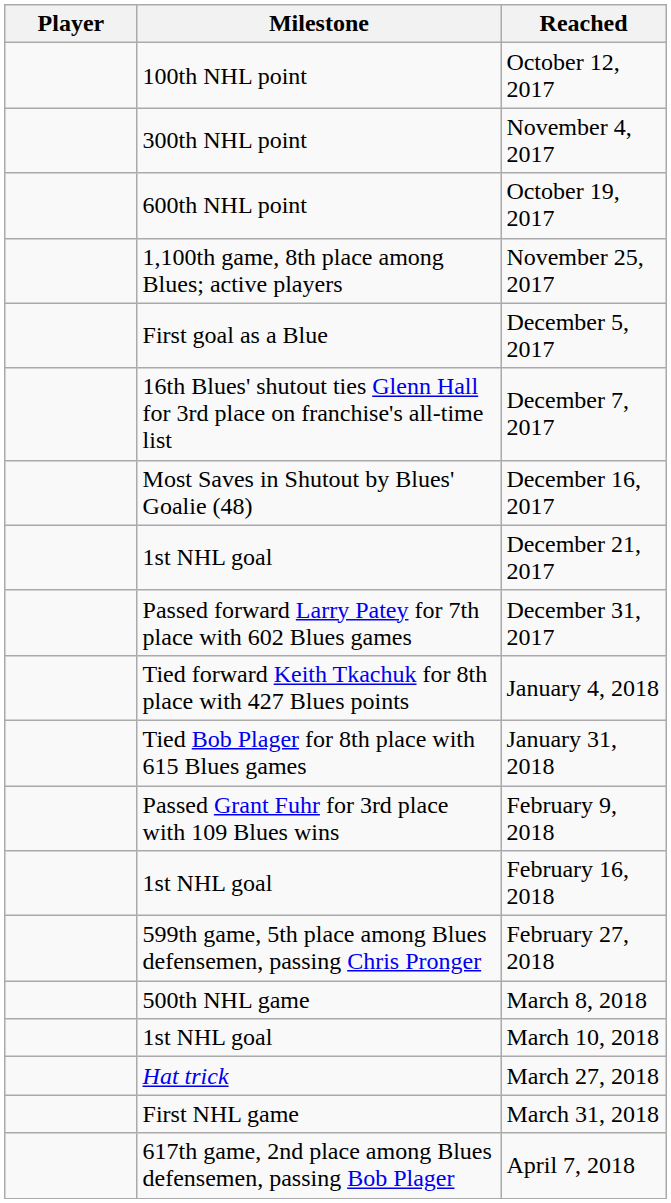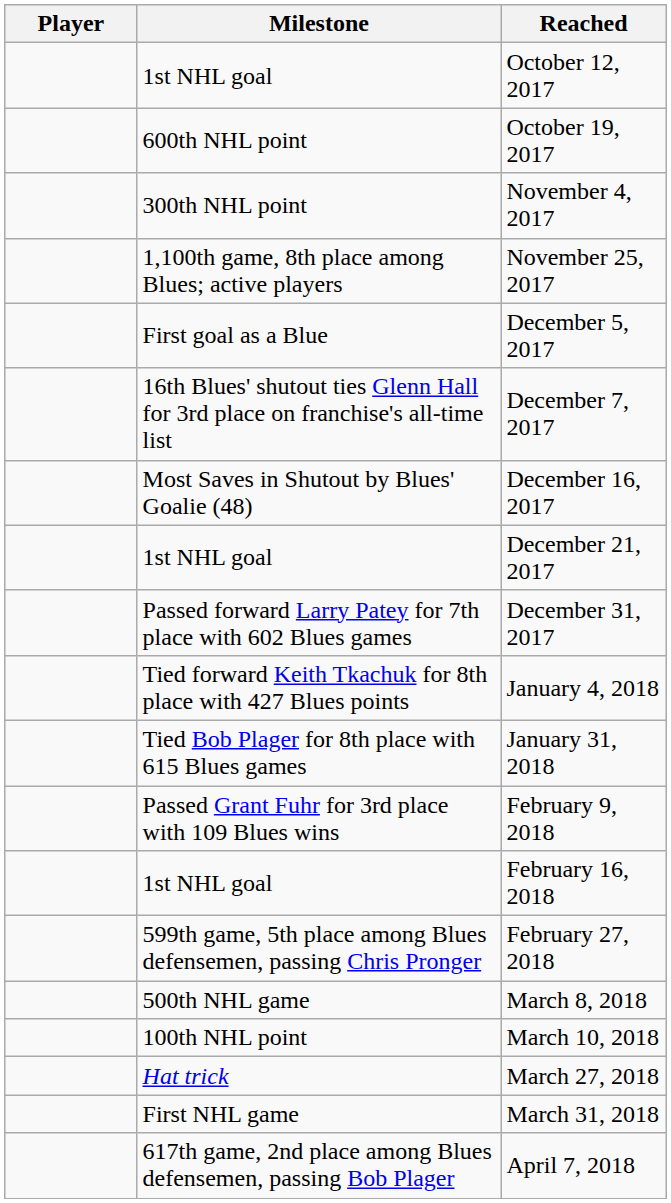 <table class="wikitable sortable" style="width:50%;">
 <tr align=center>
 <th style="width:20%;">Player</th>
 <th style="width:55%;">Milestone</th>
 <th style="width:25%;" data-sort-type="date">Reached</th>
 </tr>
 <tr>
 <td></td>
-<td>100th NHL point</td>
+<td>1st NHL goal</td>
 <td>October 12, 2017</td>
+</tr>
+<tr>
+<td></td>
+<td>600th NHL point</td>
+<td>October 19, 2017</td>
 </tr>
 <tr>
 <td></td>
 <td>300th NHL point</td>
 <td>November 4, 2017</td>
-</tr>
-<tr>
-<td></td>
-<td>600th NHL point</td>
-<td>October 19, 2017</td>
 </tr>
 <tr>
 <td></td>
 <td>1,100th game, 8th place among Blues; active players</td>
 <td>November 25, 2017</td>
 </tr>
 <tr>
 <td></td>
 <td>First goal as a Blue</td>
 <td>December 5, 2017</td>
 </tr>
 <tr>
 <td></td>
 <td>16th Blues' shutout ties <a href='#'>Glenn Hall</a> for 3rd place on franchise's all-time list</td>
 <td>December 7, 2017</td>
 </tr>
 <tr>
 <td></td>
 <td>Most Saves in Shutout by Blues' Goalie (48)</td>
 <td>December 16, 2017</td>
 </tr>
 <tr>
 <td></td>
 <td>1st NHL goal</td>
 <td>December 21, 2017</td>
 </tr>
 <tr>
 <td></td>
 <td>Passed forward <a href='#'>Larry Patey</a> for 7th place with 602 Blues games</td>
 <td>December 31, 2017</td>
 </tr>
 <tr>
 <td></td>
 <td>Tied forward <a href='#'>Keith Tkachuk</a> for 8th place with 427 Blues points</td>
 <td>January 4, 2018</td>
 </tr>
 <tr>
 <td></td>
 <td>Tied <a href='#'>Bob Plager</a> for 8th place with 615 Blues games</td>
 <td>January 31, 2018</td>
 </tr>
 <tr>
 <td></td>
 <td>Passed <a href='#'>Grant Fuhr</a> for 3rd place with 109 Blues wins</td>
 <td>February 9, 2018</td>
 </tr>
 <tr>
 <td></td>
 <td>1st NHL goal</td>
 <td>February 16, 2018</td>
 </tr>
 <tr>
 <td></td>
 <td>599th game, 5th place among Blues defensemen, passing <a href='#'>Chris Pronger</a></td>
 <td>February 27, 2018</td>
 </tr>
 <tr>
 <td></td>
 <td>500th NHL game</td>
 <td>March 8, 2018</td>
 </tr>
 <tr>
 <td></td>
-<td>1st NHL goal</td>
+<td>100th NHL point</td>
 <td>March 10, 2018</td>
 </tr>
 <tr>
 <td></td>
 <td><em><a href='#'>Hat trick</a></em></td>
 <td>March 27, 2018</td>
 </tr>
 <tr>
 <td></td>
 <td>First NHL game</td>
 <td>March 31, 2018</td>
 </tr>
 <tr>
 <td></td>
 <td>617th game, 2nd place among Blues defensemen, passing <a href='#'>Bob Plager</a></td>
 <td>April 7, 2018</td>
 </tr>
 <tr>
 </tr>
 </table>
